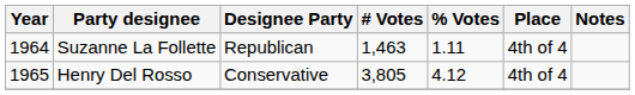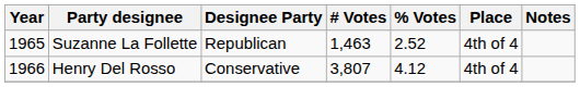 <table class=wikitable>
 <tr bgcolor=lightgrey>
 <th>Year</th>
 <th>Party designee</th>
 <th>Designee Party</th>
 <th># Votes</th>
 <th>% Votes</th>
 <th>Place</th>
 <th>Notes</th>
 </tr>
 <tr>
-<td>1964</td>
+<td>1965</td>
 <td>Suzanne La Follette</td>
 <td>Republican</td>
 <td>1,463</td>
-<td>1.11</td>
+<td>2.52</td>
 <td>4th of 4</td>
 <td></td>
 </tr>
 <tr>
-<td>1965</td>
+<td>1966</td>
 <td>Henry Del Rosso</td>
 <td>Conservative</td>
-<td>3,805</td>
+<td>3,807</td>
 <td>4.12</td>
 <td>4th of 4</td>
 <td></td>
 </tr>
 <tr>
 </tr>
 </table>
